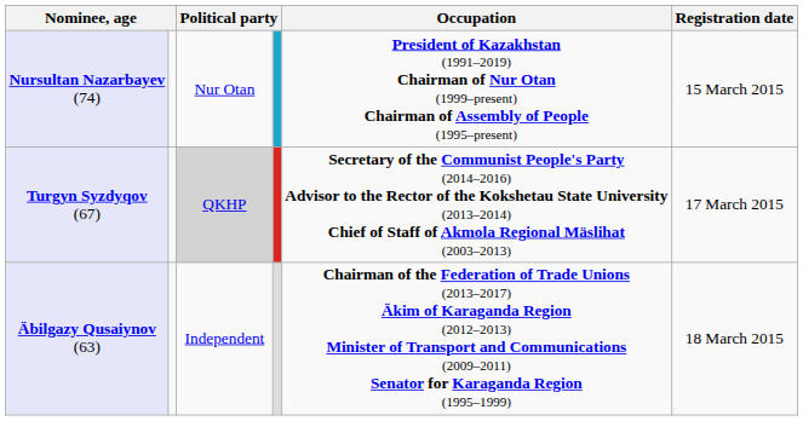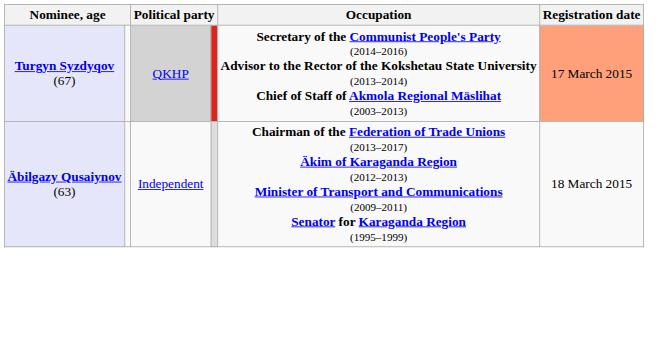 <table class="wikitable" style="text-align:center">
 <tr>
 <th colspan="2">Nominee, age</th>
 <th colspan="2">Political party</th>
 <th>Occupation</th>
 <th>Registration date</th>
 </tr>
 <tr>
-<td style="background:lavender;"><strong><a href='#'>Nursultan Nazarbayev</a></strong><br>(74)</td>
-<td></td>
-<td><a href='#'>Nur Otan</a></td>
-<td style="background-color:#1CA9C9;"></td>
-<td><strong><a href='#'>President of Kazakhstan</a></strong><br><small>(1991–2019)</small><br><strong>Chairman of <a href='#'>Nur Otan</a></strong><br><small>(1999–present)</small><br><strong>Chairman of <a href='#'>Assembly of People</a></strong><br><small>(1995–present)</small></td>
-<td>15 March 2015</td>
-</tr>
-<tr>
 <td style="background:lavender;"><strong><a href='#'>Turgyn Syzdyqov</a></strong><br>(67)</td>
 <td></td>
 <td style="background: lightgrey;"><a href='#'>QKHP</a></td>
 <td style="background-color:#DC241f;"></td>
 <td><strong>Secretary of the <a href='#'>Communist People's Party</a></strong><br><small>(2014–2016)</small><br><strong>Advisor to the Rector of the Kokshetau State University</strong><br><small>(2013–2014)</small><br><strong>Chief of Staff of <a href='#'>Akmola Regional Mäslihat</a></strong><br><small>(2003–2013)</small></td>
-<td>17 March 2015</td>
+<td style="background: lightsalmon;">17 March 2015</td>
 </tr>
 <tr>
 <td style="background:lavender;"><strong><a href='#'>Äbilgazy Qusaiynov</a></strong><br>(63)</td>
 <td></td>
 <td><a href='#'>Independent</a></td>
 <td style="background-color:#DDDDDD;"></td>
 <td><strong>Chairman of the <a href='#'>Federation of Trade Unions</a></strong><br><small>(2013–2017)</small><br><a href='#'><strong>Äkim of Karaganda Region</strong></a><br><small>(2012–2013)</small><br><a href='#'><strong>Minister of Transport and Communications</strong></a><br><small>(2009–2011)</small><br><strong><a href='#'>Senator</a> for <a href='#'>Karaganda Region</a></strong><br><small>(1995–1999)</small></td>
 <td>18 March 2015</td>
 </tr>
 </table>
